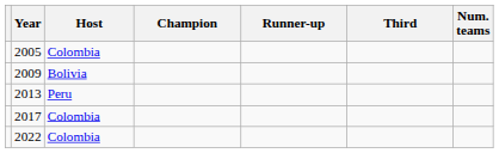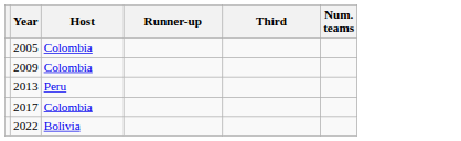 <table class="wikitable sortable" style="font-size: %; text-align:; width:;">
 <tr>
 <th width=></th>
 <th width=>Year</th>
 <th width= 100px>Host</th>
-<th width= 120px> Champion</th>
 <th width= 120px> Runner-up</th>
 <th width= 120px> Third</th>
 <th width= px>Num.<br>teams</th>
 </tr>
 <tr>
 <td></td>
 <td>2005</td>
 <td><a href='#'>Colombia</a></td>
-<td><strong></strong></td>
 <td></td>
 <td></td>
 <td></td>
 </tr>
 <tr>
 <td></td>
 <td>2009</td>
-<td><a href='#'>Bolivia</a></td>
-<td><strong></strong></td>
+<td><a href='#'>Colombia</a></td>
 <td></td>
 <td></td>
 <td></td>
 </tr>
 <tr>
 <td></td>
 <td>2013</td>
 <td><a href='#'>Peru</a></td>
-<td><strong></strong></td>
 <td></td>
 <td></td>
 <td></td>
 </tr>
 <tr>
 <td></td>
 <td>2017</td>
 <td><a href='#'>Colombia</a></td>
-<td><strong></strong></td>
 <td></td>
 <td></td>
 <td></td>
 </tr>
 <tr>
 <td></td>
 <td>2022</td>
-<td><a href='#'>Colombia</a></td>
-<td><strong></strong></td>
+<td><a href='#'>Bolivia</a></td>
 <td></td>
 <td></td>
 <td></td>
 </tr>
 </table>
